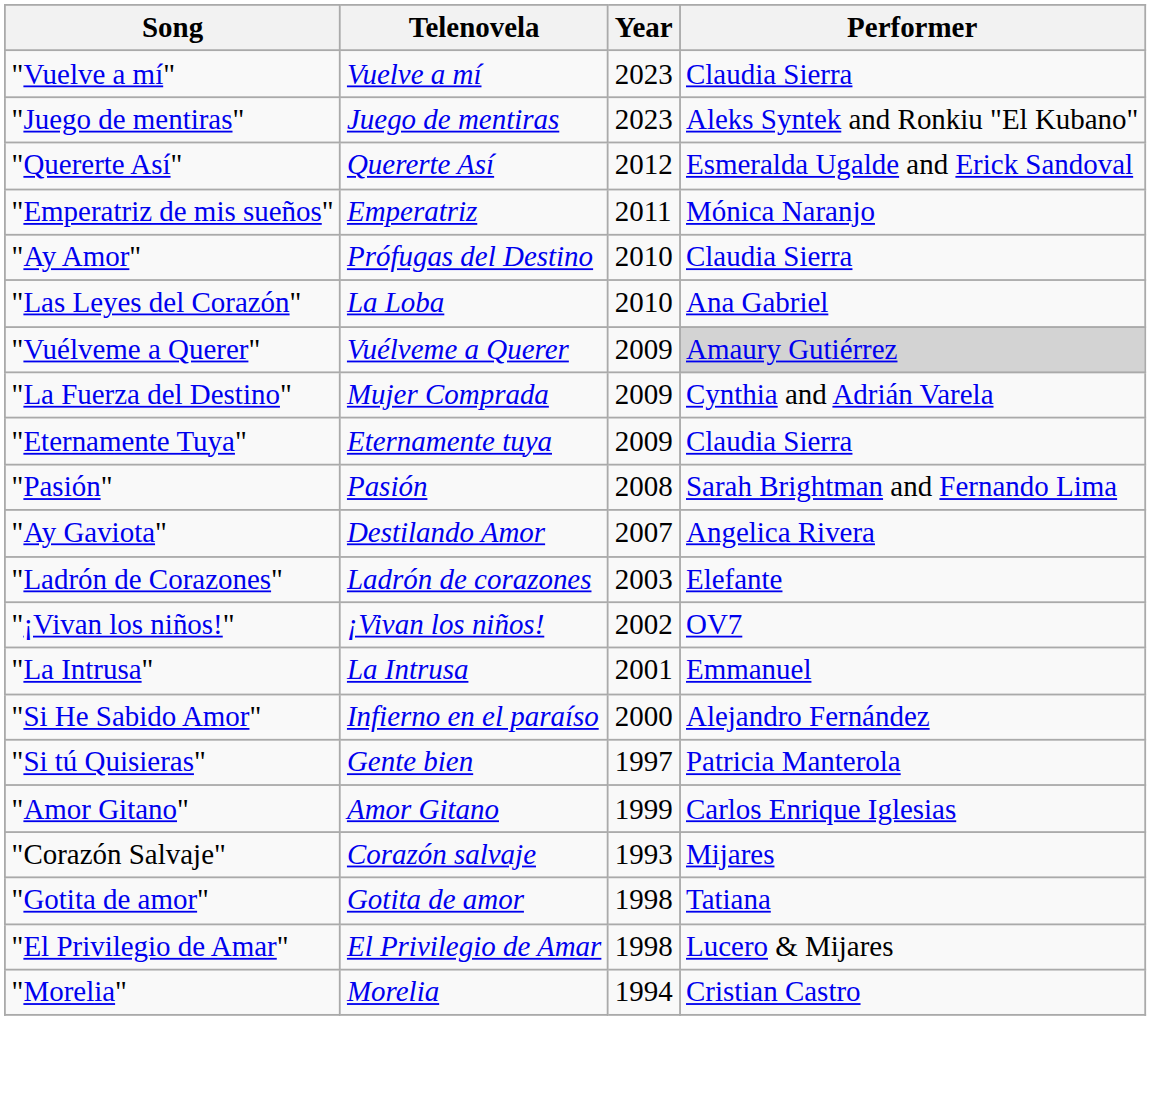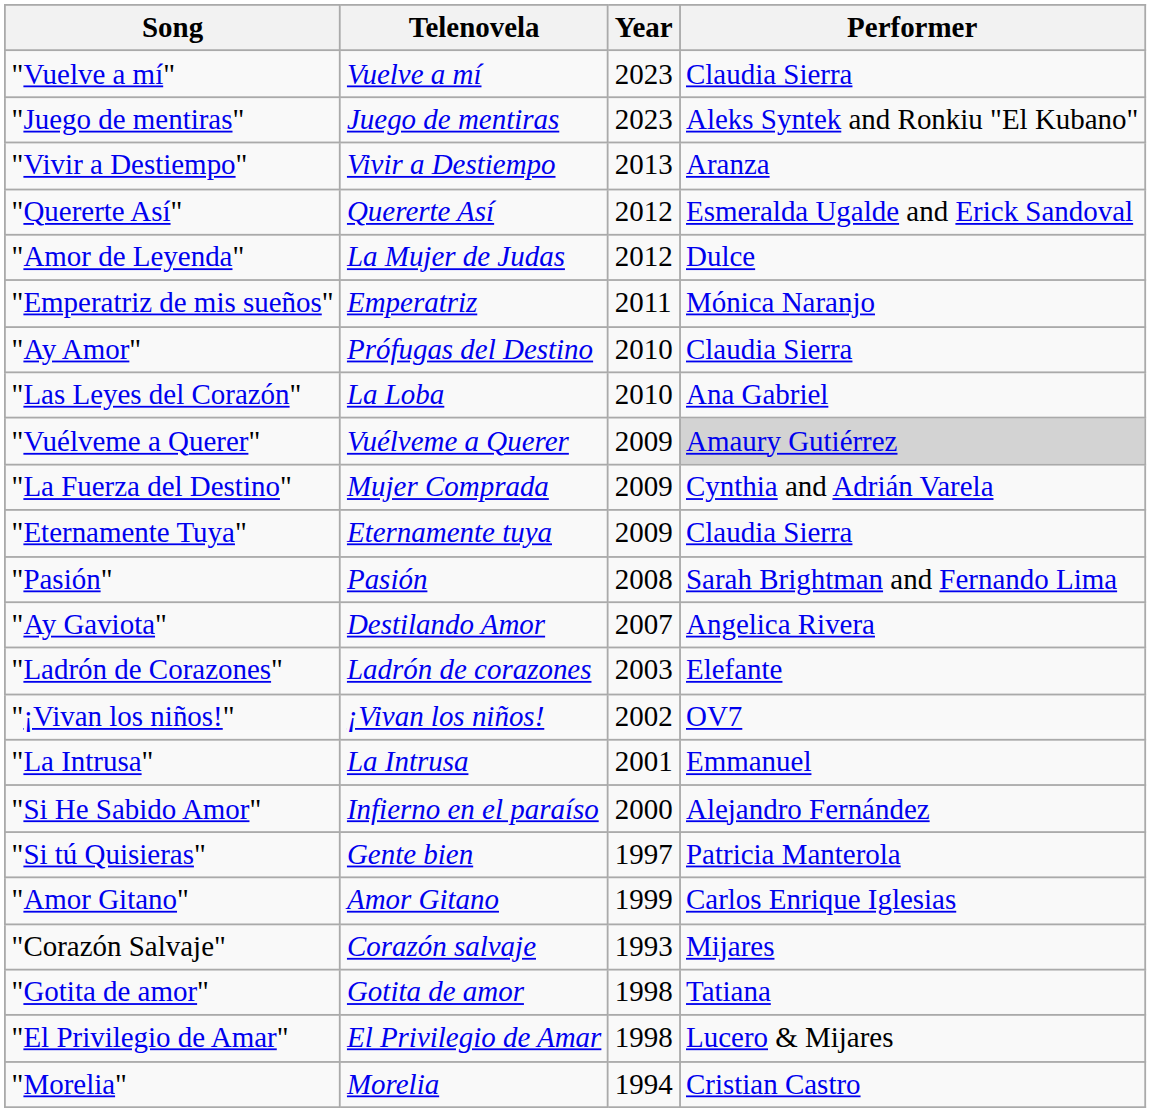 <table class="wikitable">
 <tr>
 <th>Song</th>
 <th>Telenovela</th>
 <th>Year</th>
 <th>Performer</th>
 </tr>
 <tr>
 <td>"<a href='#'>Vuelve a mí</a>"</td>
 <td><em><a href='#'>Vuelve a mí</a></em></td>
 <td>2023</td>
 <td><a href='#'>Claudia Sierra</a></td>
 </tr>
 <tr>
 <td>"<a href='#'>Juego de mentiras</a>"</td>
 <td><em><a href='#'>Juego de mentiras</a></em></td>
 <td>2023</td>
 <td><a href='#'>Aleks Syntek</a> and Ronkiu "El Kubano"</td>
 </tr>
 <tr>
+<td>"<a href='#'>Vivir a Destiempo</a>"</td>
+<td><em><a href='#'>Vivir a Destiempo</a></em></td>
+<td>2013</td>
+<td><a href='#'>Aranza</a></td>
+</tr>
+<tr>
 <td>"<a href='#'>Quererte Así</a>"</td>
 <td><em><a href='#'>Quererte Así</a></em></td>
 <td>2012</td>
 <td><a href='#'>Esmeralda Ugalde</a> and <a href='#'>Erick Sandoval</a></td>
+</tr>
+<tr>
+<td>"<a href='#'>Amor de Leyenda</a>"</td>
+<td><em><a href='#'>La Mujer de Judas</a></em></td>
+<td>2012</td>
+<td><a href='#'>Dulce</a></td>
 </tr>
 <tr>
 <td>"<a href='#'>Emperatriz de mis sueños</a>"</td>
 <td><em><a href='#'>Emperatriz</a></em></td>
 <td>2011</td>
 <td><a href='#'>Mónica Naranjo</a></td>
 </tr>
 <tr>
 <td>"<a href='#'>Ay Amor</a>"</td>
 <td><em><a href='#'>Prófugas del Destino</a></em></td>
 <td>2010</td>
 <td><a href='#'>Claudia Sierra</a></td>
 </tr>
 <tr>
 <td>"<a href='#'>Las Leyes del Corazón</a>"</td>
 <td><em><a href='#'>La Loba</a></em></td>
 <td>2010</td>
 <td><a href='#'>Ana Gabriel</a></td>
 </tr>
 <tr>
 <td>"<a href='#'>Vuélveme a Querer</a>"</td>
 <td><em><a href='#'>Vuélveme a Querer</a></em></td>
 <td>2009</td>
 <td style="background: lightgrey;"><a href='#'>Amaury Gutiérrez</a></td>
 </tr>
 <tr>
 <td>"<a href='#'>La Fuerza del Destino</a>"</td>
 <td><em><a href='#'>Mujer Comprada</a></em></td>
 <td>2009</td>
 <td><a href='#'>Cynthia</a> and <a href='#'>Adrián Varela</a></td>
 </tr>
 <tr>
 <td>"<a href='#'>Eternamente Tuya</a>"</td>
 <td><em><a href='#'>Eternamente tuya</a></em></td>
 <td>2009</td>
 <td><a href='#'>Claudia Sierra</a></td>
 </tr>
 <tr>
 <td>"<a href='#'>Pasión</a>"</td>
 <td><em><a href='#'>Pasión</a></em></td>
 <td>2008</td>
 <td><a href='#'>Sarah Brightman</a> and <a href='#'>Fernando Lima</a></td>
 </tr>
 <tr>
 <td>"<a href='#'>Ay Gaviota</a>"</td>
 <td><em><a href='#'>Destilando Amor</a></em></td>
 <td>2007</td>
 <td><a href='#'>Angelica Rivera</a></td>
 </tr>
 <tr>
 <td>"<a href='#'>Ladrón de Corazones</a>"</td>
 <td><em><a href='#'>Ladrón de corazones</a></em></td>
 <td>2003</td>
 <td><a href='#'>Elefante</a></td>
 </tr>
 <tr>
 <td>"<a href='#'>¡Vivan los niños!</a>"</td>
 <td><em><a href='#'>¡Vivan los niños!</a></em></td>
 <td>2002</td>
 <td><a href='#'>OV7</a></td>
 </tr>
 <tr>
 <td>"<a href='#'>La Intrusa</a>"</td>
 <td><em><a href='#'>La Intrusa</a></em></td>
 <td>2001</td>
 <td><a href='#'>Emmanuel</a></td>
 </tr>
 <tr>
 <td>"<a href='#'>Si He Sabido Amor</a>"</td>
 <td><em><a href='#'>Infierno en el paraíso</a></em></td>
 <td>2000</td>
 <td><a href='#'>Alejandro Fernández</a></td>
 </tr>
 <tr>
 <td>"<a href='#'>Si tú Quisieras</a>"</td>
 <td><em><a href='#'>Gente bien</a></em></td>
 <td>1997</td>
 <td><a href='#'>Patricia Manterola</a></td>
 </tr>
 <tr>
 <td>"<a href='#'>Amor Gitano</a>"</td>
 <td><em><a href='#'>Amor Gitano</a></em></td>
 <td>1999</td>
 <td><a href='#'>Carlos Enrique Iglesias</a></td>
 </tr>
 <tr>
 <td>"Corazón Salvaje"</td>
 <td><em><a href='#'>Corazón salvaje</a></em></td>
 <td>1993</td>
 <td><a href='#'>Mijares</a></td>
 </tr>
 <tr>
 <td>"<a href='#'>Gotita de amor</a>"</td>
 <td><em><a href='#'>Gotita de amor</a></em></td>
 <td>1998</td>
 <td><a href='#'>Tatiana</a></td>
 </tr>
 <tr>
 <td>"<a href='#'>El Privilegio de Amar</a>"</td>
 <td><em><a href='#'>El Privilegio de Amar</a></em></td>
 <td>1998</td>
 <td><a href='#'>Lucero</a> & Mijares</td>
 </tr>
 <tr>
 <td>"<a href='#'>Morelia</a>"</td>
 <td><em><a href='#'>Morelia</a></em></td>
 <td>1994</td>
 <td><a href='#'>Cristian Castro</a></td>
 </tr>
 </table>
